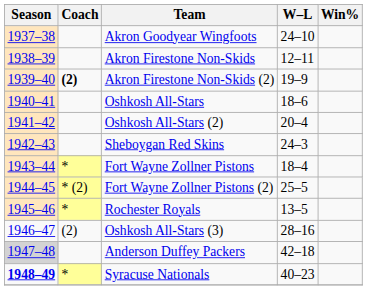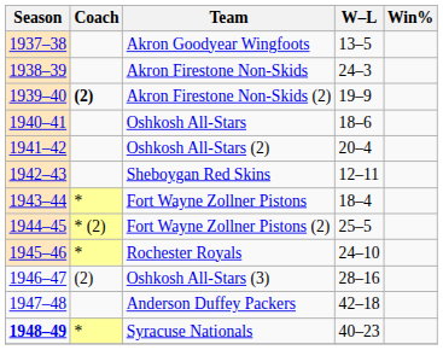 <table class="wikitable sortable">
 <tr>
 <th>Season</th>
 <th>Coach</th>
 <th>Team</th>
 <th>W–L</th>
 <th>Win%</th>
 </tr>
 <tr>
 <td style="background-color:#FFE6BD"><a href='#'>1937–38</a></td>
 <td></td>
 <td><a href='#'>Akron Goodyear Wingfoots</a></td>
-<td>24–10</td>
+<td>13–5</td>
 <td></td>
 </tr>
 <tr>
 <td style="background-color:#FFE6BD"><a href='#'>1938–39</a></td>
 <td></td>
 <td><a href='#'>Akron Firestone Non-Skids</a></td>
-<td>12–11</td>
+<td>24–3</td>
 <td></td>
 </tr>
 <tr>
 <td style="background-color:#FFE6BD"><a href='#'>1939–40</a></td>
 <td><strong> (2)</strong></td>
 <td><a href='#'>Akron Firestone Non-Skids</a> (2)</td>
 <td>19–9</td>
 <td></td>
 </tr>
 <tr>
 <td style="background-color:#FFE6BD"><a href='#'>1940–41</a></td>
 <td></td>
 <td><a href='#'>Oshkosh All-Stars</a></td>
 <td>18–6</td>
 <td></td>
 </tr>
 <tr>
 <td style="background-color:#FFE6BD"><a href='#'>1941–42</a></td>
 <td></td>
 <td><a href='#'>Oshkosh All-Stars</a> (2)</td>
 <td>20–4</td>
 <td></td>
 </tr>
 <tr>
 <td style="background-color:#FFE6BD"><a href='#'>1942–43</a></td>
 <td></td>
 <td><a href='#'>Sheboygan Red Skins</a></td>
-<td>24–3</td>
+<td>12–11</td>
 <td></td>
 </tr>
 <tr>
 <td style="background-color:#FFE6BD"><a href='#'>1943–44</a></td>
 <td style="background-color:#FFFF99">*</td>
 <td><a href='#'>Fort Wayne Zollner Pistons</a></td>
 <td>18–4</td>
 <td></td>
 </tr>
 <tr>
 <td style="background-color:#FFE6BD"><a href='#'>1944–45</a></td>
 <td style="background-color:#FFFF99">* (2)</td>
 <td><a href='#'>Fort Wayne Zollner Pistons</a> (2)</td>
 <td>25–5</td>
 <td></td>
 </tr>
 <tr>
 <td style="background-color:#FFE6BD"><a href='#'>1945–46</a></td>
 <td style="background-color:#FFFF99">*</td>
 <td><a href='#'>Rochester Royals</a></td>
-<td>13–5</td>
+<td>24–10</td>
 <td></td>
 </tr>
 <tr>
 <td><a href='#'>1946–47</a></td>
 <td> (2)</td>
 <td><a href='#'>Oshkosh All-Stars</a> (3)</td>
 <td>28–16</td>
 <td></td>
 </tr>
 <tr>
-<td style="background: lightgrey;"><a href='#'>1947–48</a></td>
+<td><a href='#'>1947–48</a></td>
 <td></td>
 <td><a href='#'>Anderson Duffey Packers</a></td>
 <td>42–18</td>
 <td></td>
 </tr>
 <tr>
 <td><strong><a href='#'>1948–49</a></strong></td>
 <td style="background-color:#FFFF99">*</td>
 <td><a href='#'>Syracuse Nationals</a></td>
 <td>40–23</td>
 <td></td>
 </tr>
 <tr>
 </tr>
 </table>
